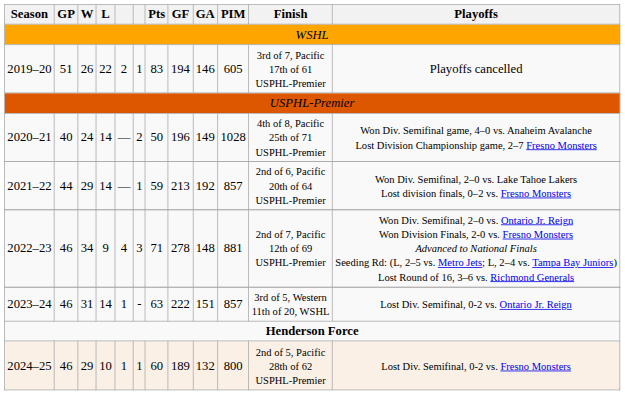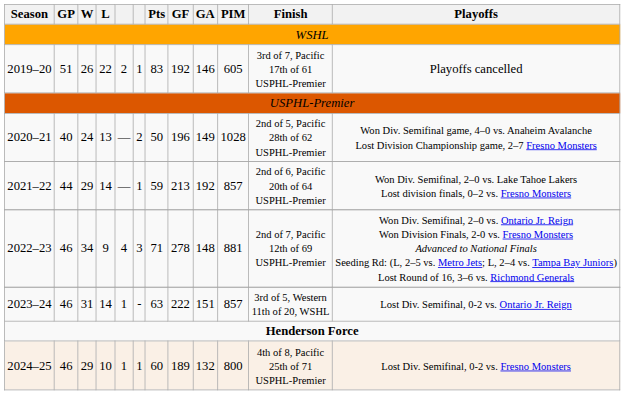 <table class="wikitable" style="text-align:center">
 <tr>
 <th>Season</th>
 <th>GP</th>
 <th>W</th>
 <th>L</th>
 <th></th>
 <th></th>
 <th>Pts</th>
 <th>GF</th>
 <th>GA</th>
 <th>PIM</th>
 <th>Finish</th>
 <th>Playoffs</th>
 </tr>
 <tr bgcolor="orange">
 <td colspan="12"><em>WSHL</em></td>
 </tr>
 <tr>
 <td>2019–20</td>
 <td>51</td>
 <td>26</td>
 <td>22</td>
 <td>2</td>
 <td>1</td>
 <td>83</td>
-<td>194</td>
+<td>192</td>
 <td>146</td>
 <td>605</td>
 <td><small>3rd of 7, Pacific<br>17th of 61<br> USPHL-Premier</small></td>
 <td>Playoffs cancelled</td>
 </tr>
 <tr bgcolor= #DC5700>
 <td colspan="12"><em>USPHL-Premier</em></td>
 </tr>
 <tr>
 <td>2020–21</td>
 <td>40</td>
 <td>24</td>
-<td>14</td>
+<td>13</td>
 <td>—</td>
 <td>2</td>
 <td>50</td>
 <td>196</td>
 <td>149</td>
 <td>1028</td>
-<td><small>4th of 8, Pacific<br>25th of 71<br> USPHL-Premier</small></td>
+<td><small>2nd of 5, Pacific<br>28th of 62<br> USPHL-Premier</small></td>
 <td><small>Won Div. Semifinal game, 4–0 vs. Anaheim Avalanche<br>Lost Division Championship game, 2–7 <a href='#'>Fresno Monsters</a></small></td>
 </tr>
 <tr bgcolor="beige">
 </tr>
 <tr>
 <td>2021–22</td>
 <td>44</td>
 <td>29</td>
 <td>14</td>
 <td>—</td>
 <td>1</td>
 <td>59</td>
 <td>213</td>
 <td>192</td>
 <td>857</td>
 <td><small>2nd of 6, Pacific<br>20th of 64<br> USPHL-Premier</small></td>
 <td><small>Won Div. Semifinal, 2–0 vs. Lake Tahoe Lakers<br>Lost division finals, 0–2 vs. <a href='#'>Fresno Monsters</a></small></td>
 </tr>
 <tr bgcolor="beige">
 </tr>
 <tr>
 <td>2022–23</td>
 <td>46</td>
 <td>34</td>
 <td>9</td>
 <td>4</td>
 <td>3</td>
 <td>71</td>
 <td>278</td>
 <td>148</td>
 <td>881</td>
 <td><small>2nd of 7, Pacific<br>12th of 69<br> USPHL-Premier</small></td>
 <td><small>Won Div. Semifinal, 2–0 vs. <a href='#'>Ontario Jr. Reign</a><br>Won Division Finals, 2-0 vs. <a href='#'>Fresno Monsters</a><br><em>Advanced to National Finals</em><br>Seeding Rd: (L, 2–5 vs. <a href='#'>Metro Jets</a>; L, 2–4 vs. <a href='#'>Tampa Bay Juniors</a>)<br>Lost Round of 16, 3–6 vs. <a href='#'>Richmond Generals</a></small></td>
 </tr>
 <tr bgcolor="beige">
 </tr>
 <tr>
 <td>2023–24</td>
 <td>46</td>
 <td>31</td>
 <td>14</td>
 <td>1</td>
 <td>-</td>
 <td>63</td>
 <td>222</td>
 <td>151</td>
 <td>857</td>
 <td><small>3rd of 5, Western<br>11th of 20, WSHL</small></td>
 <td><small>Lost Div. Semifinal, 0-2 vs. <a href='#'>Ontario Jr. Reign</a></small></td>
 </tr>
 <tr>
 <td colspan="12"><strong>Henderson Force</strong></td>
 </tr>
 <tr bgcolor= linen>
 <td>2024–25</td>
 <td>46</td>
 <td>29</td>
 <td>10</td>
 <td>1</td>
 <td>1</td>
 <td>60</td>
 <td>189</td>
 <td>132</td>
 <td>800</td>
-<td><small>2nd of 5, Pacific<br>28th of 62<br> USPHL-Premier</small></td>
+<td><small>4th of 8, Pacific<br>25th of 71<br> USPHL-Premier</small></td>
 <td><small>Lost Div. Semifinal, 0-2 vs. <a href='#'>Fresno Monsters</a></small></td>
 </tr>
 </table>
